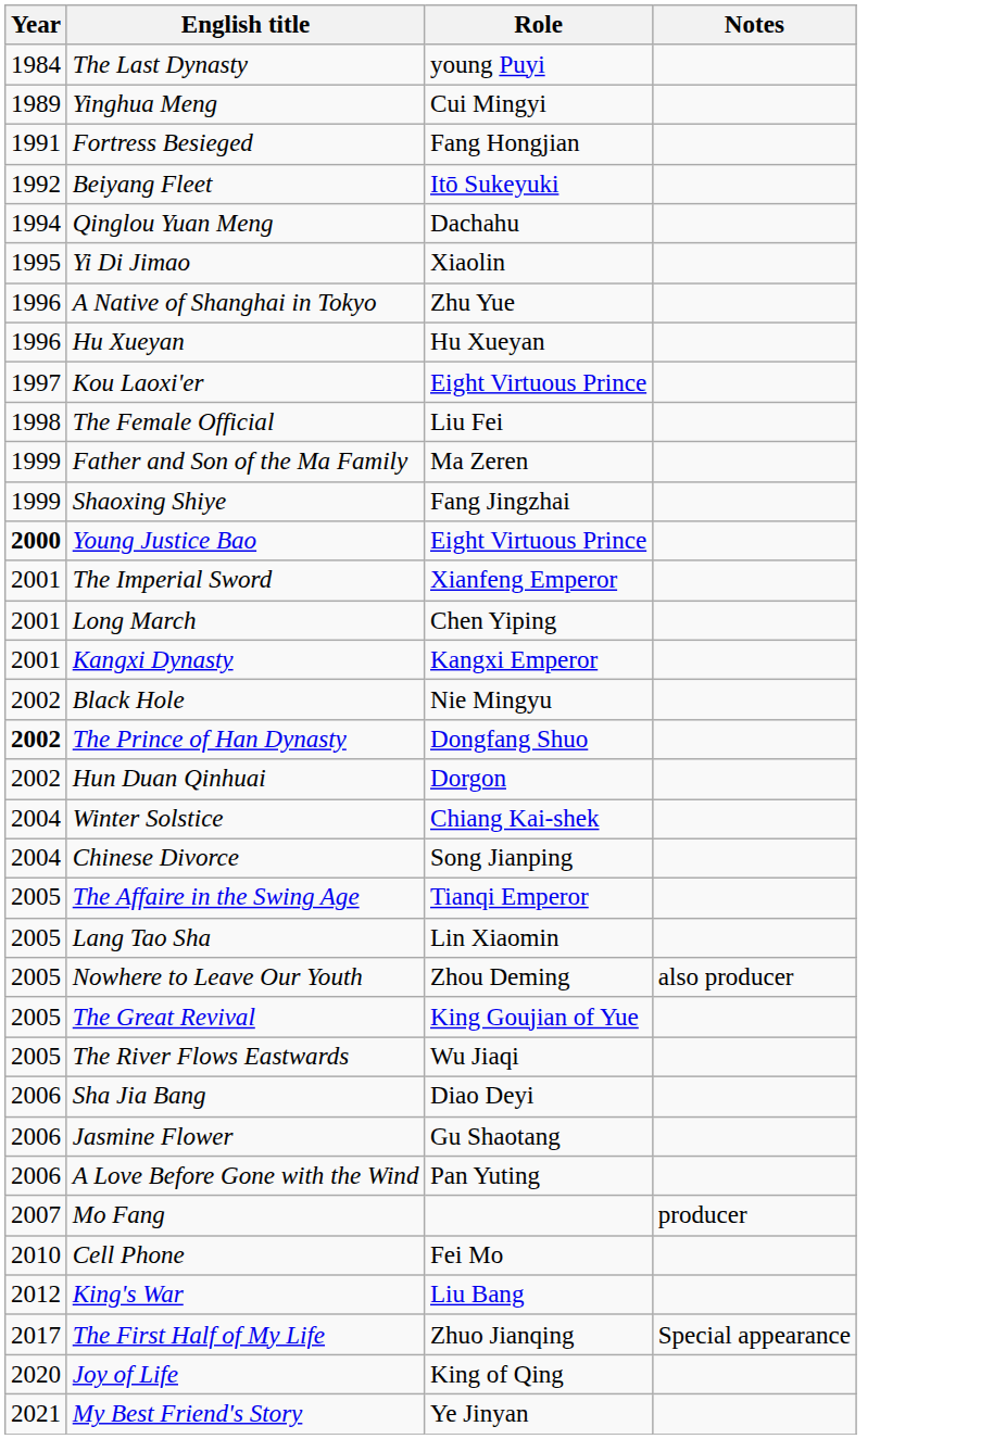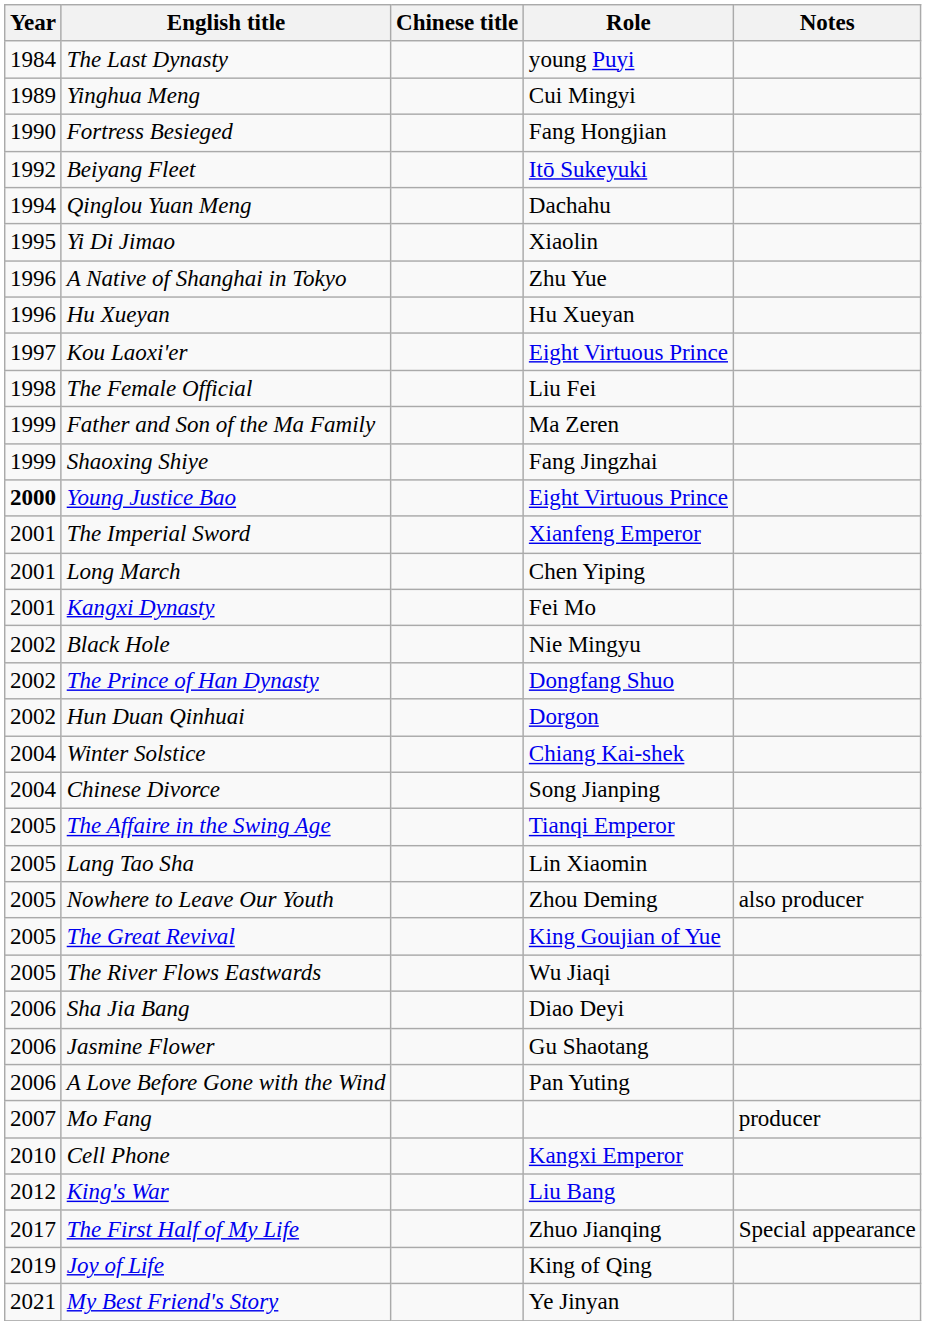 <table class="wikitable sortable">
 <tr>
 <th>Year</th>
 <th>English title</th>
+<th>Chinese title</th>
 <th>Role</th>
 <th class="unsortable">Notes</th>
 </tr>
 <tr>
 <td>1984</td>
 <td><em>The Last Dynasty</em></td>
+<td></td>
 <td>young <a href='#'>Puyi</a></td>
 <td></td>
 </tr>
 <tr>
 <td>1989</td>
 <td><em>Yinghua Meng</em></td>
+<td></td>
 <td>Cui Mingyi</td>
 <td></td>
 </tr>
 <tr>
-<td>1991</td>
+<td>1990</td>
 <td><em>Fortress Besieged</em></td>
+<td></td>
 <td>Fang Hongjian</td>
 <td></td>
 </tr>
 <tr>
 <td>1992</td>
 <td><em>Beiyang Fleet</em></td>
+<td></td>
 <td><a href='#'>Itō Sukeyuki</a></td>
 <td></td>
 </tr>
 <tr>
 <td>1994</td>
 <td><em>Qinglou Yuan Meng</em></td>
+<td></td>
 <td>Dachahu</td>
 <td></td>
 </tr>
 <tr>
 <td>1995</td>
 <td><em>Yi Di Jimao</em></td>
+<td></td>
 <td>Xiaolin</td>
 <td></td>
 </tr>
 <tr>
 <td>1996</td>
 <td><em>A Native of Shanghai in Tokyo</em></td>
+<td></td>
 <td>Zhu Yue</td>
 <td></td>
 </tr>
 <tr>
 <td>1996</td>
 <td><em>Hu Xueyan</em></td>
+<td></td>
 <td>Hu Xueyan</td>
 <td></td>
 </tr>
 <tr>
 <td>1997</td>
 <td><em>Kou Laoxi'er</em></td>
+<td></td>
 <td><a href='#'>Eight Virtuous Prince</a></td>
 <td></td>
 </tr>
 <tr>
 <td>1998</td>
 <td><em>The Female Official</em></td>
+<td></td>
 <td>Liu Fei</td>
 <td></td>
 </tr>
 <tr>
 <td>1999</td>
 <td><em>Father and Son of the Ma Family</em></td>
+<td></td>
 <td>Ma Zeren</td>
 <td></td>
 </tr>
 <tr>
 <td>1999</td>
 <td><em>Shaoxing Shiye</em></td>
+<td></td>
 <td>Fang Jingzhai</td>
 <td></td>
 </tr>
 <tr>
 <td><strong>2000</strong></td>
 <td><em><a href='#'>Young Justice Bao</a></em></td>
+<td></td>
 <td><a href='#'>Eight Virtuous Prince</a></td>
 <td></td>
 </tr>
 <tr>
 <td>2001</td>
 <td><em>The Imperial Sword</em></td>
+<td></td>
 <td><a href='#'>Xianfeng Emperor</a></td>
 <td></td>
 </tr>
 <tr>
 <td>2001</td>
 <td><em>Long March</em></td>
+<td></td>
 <td>Chen Yiping</td>
 <td></td>
 </tr>
 <tr>
 <td>2001</td>
 <td><em><a href='#'>Kangxi Dynasty</a></em></td>
-<td><a href='#'>Kangxi Emperor</a></td>
+<td></td>
+<td>Fei Mo</td>
 <td></td>
 </tr>
 <tr>
 <td>2002</td>
 <td><em>Black Hole</em></td>
+<td></td>
 <td>Nie Mingyu</td>
 <td></td>
 </tr>
 <tr>
-<td><strong>2002</strong></td>
+<td>2002</td>
 <td><em><a href='#'>The Prince of Han Dynasty</a></em></td>
+<td></td>
 <td><a href='#'>Dongfang Shuo</a></td>
 <td></td>
 </tr>
 <tr>
 <td>2002</td>
 <td><em>Hun Duan Qinhuai</em></td>
+<td></td>
 <td><a href='#'>Dorgon</a></td>
 <td></td>
 </tr>
 <tr>
 <td>2004</td>
 <td><em>Winter Solstice</em></td>
+<td></td>
 <td><a href='#'>Chiang Kai-shek</a></td>
 <td></td>
 </tr>
 <tr>
 <td>2004</td>
 <td><em>Chinese Divorce</em></td>
+<td></td>
 <td>Song Jianping</td>
 <td></td>
 </tr>
 <tr>
 <td>2005</td>
 <td><em><a href='#'>The Affaire in the Swing Age</a></em></td>
+<td></td>
 <td><a href='#'>Tianqi Emperor</a></td>
 <td></td>
 </tr>
 <tr>
 <td>2005</td>
 <td><em>Lang Tao Sha</em></td>
+<td></td>
 <td>Lin Xiaomin</td>
 <td></td>
 </tr>
 <tr>
 <td>2005</td>
 <td><em>Nowhere to Leave Our Youth</em></td>
+<td></td>
 <td>Zhou Deming</td>
 <td>also producer</td>
 </tr>
 <tr>
 <td>2005</td>
 <td><em><a href='#'>The Great Revival</a></em></td>
+<td></td>
 <td><a href='#'>King Goujian of Yue</a></td>
 <td></td>
 </tr>
 <tr>
 <td>2005</td>
 <td><em>The River Flows Eastwards</em></td>
+<td></td>
 <td>Wu Jiaqi</td>
 <td></td>
 </tr>
 <tr>
 <td>2006</td>
 <td><em>Sha Jia Bang</em></td>
+<td></td>
 <td>Diao Deyi</td>
 <td></td>
 </tr>
 <tr>
 <td>2006</td>
 <td><em>Jasmine Flower</em></td>
+<td></td>
 <td>Gu Shaotang</td>
 <td></td>
 </tr>
 <tr>
 <td>2006</td>
 <td><em>A Love Before Gone with the Wind</em></td>
+<td></td>
 <td>Pan Yuting</td>
 <td></td>
 </tr>
 <tr>
 <td>2007</td>
 <td><em>Mo Fang</em></td>
 <td></td>
+<td></td>
 <td>producer</td>
 </tr>
 <tr>
 <td>2010</td>
 <td><em>Cell Phone</em></td>
-<td>Fei Mo</td>
+<td></td>
+<td><a href='#'>Kangxi Emperor</a></td>
 <td></td>
 </tr>
 <tr>
 <td>2012</td>
 <td><em><a href='#'>King's War</a></em></td>
+<td></td>
 <td><a href='#'>Liu Bang</a></td>
 <td></td>
 </tr>
 <tr>
 <td>2017</td>
 <td><em><a href='#'>The First Half of My Life</a></em></td>
+<td></td>
 <td>Zhuo Jianqing</td>
 <td>Special appearance</td>
 </tr>
 <tr>
-<td>2020</td>
+<td>2019</td>
 <td><em><a href='#'>Joy of Life</a></em></td>
+<td></td>
 <td>King of Qing</td>
 <td></td>
 </tr>
 <tr>
 <td>2021</td>
 <td><em><a href='#'>My Best Friend's Story</a></em></td>
+<td></td>
 <td>Ye Jinyan</td>
 <td></td>
 </tr>
 </table>
